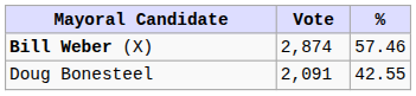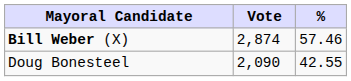 <table class="wikitable">
 <tr>
 <th style="background:#ddf; width:200px;">Mayoral Candidate</th>
 <th style="background:#ddf; width:50px;">Vote</th>
 <th style="background:#ddf; width:30px;">%</th>
 </tr>
 <tr>
 <td><strong>Bill Weber</strong> (X)</td>
 <td>2,874</td>
 <td>57.46</td>
 </tr>
 <tr>
 <td>Doug Bonesteel</td>
-<td>2,091</td>
+<td>2,090</td>
 <td>42.55</td>
 </tr>
 </table>
